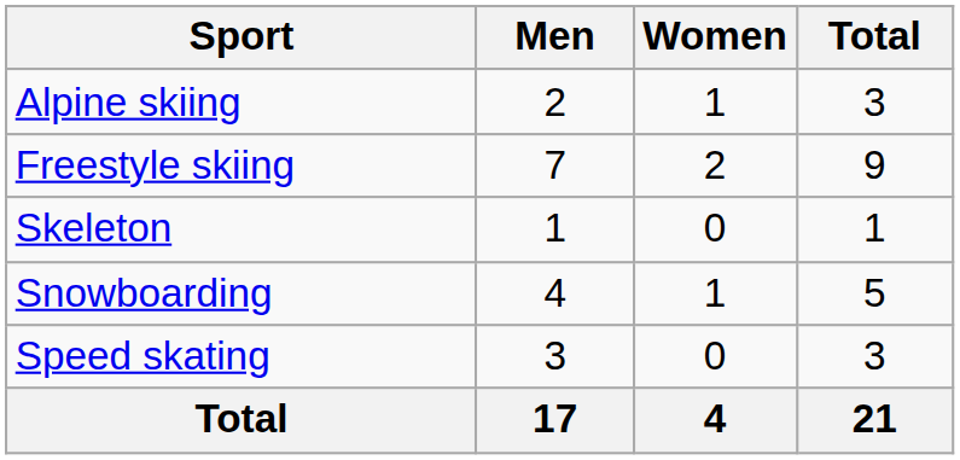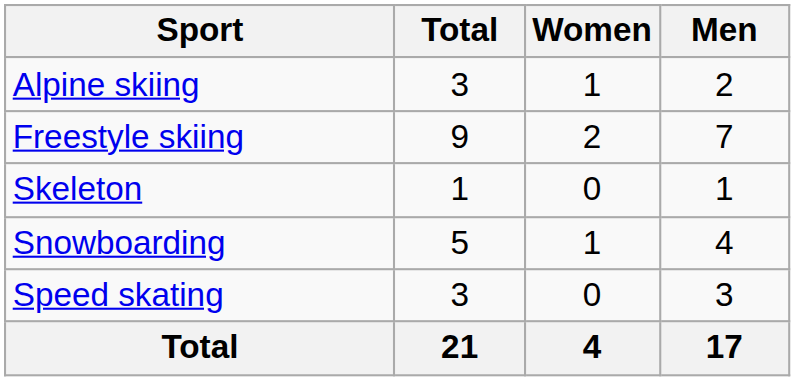 <table class="wikitable sortable" style="text-align:center;">
 <tr>
 <th width=180>Sport</th>
+<th width=55>Total</th>
+<th width=55>Women</th>
 <th width=55>Men</th>
-<th width=55>Women</th>
-<th width=55>Total</th>
 </tr>
 <tr>
 <td style="text-align:left;"><a href='#'>Alpine skiing</a></td>
+<td>3</td>
+<td>1</td>
 <td>2</td>
-<td>1</td>
-<td>3</td>
 </tr>
 <tr>
 <td style="text-align:left;"><a href='#'>Freestyle skiing</a></td>
+<td>9</td>
+<td>2</td>
 <td>7</td>
-<td>2</td>
-<td>9</td>
 </tr>
 <tr>
 <td style="text-align:left;"><a href='#'>Skeleton</a></td>
 <td>1</td>
 <td>0</td>
 <td>1</td>
 </tr>
 <tr>
 <td style="text-align:left;"><a href='#'>Snowboarding</a></td>
+<td>5</td>
+<td>1</td>
 <td>4</td>
-<td>1</td>
-<td>5</td>
 </tr>
 <tr>
 <td style="text-align:left;"><a href='#'>Speed skating</a></td>
 <td>3</td>
 <td>0</td>
 <td>3</td>
 </tr>
 <tr>
 <th>Total</th>
+<th>21</th>
+<th>4</th>
 <th>17</th>
-<th>4</th>
-<th>21</th>
 </tr>
 </table>
